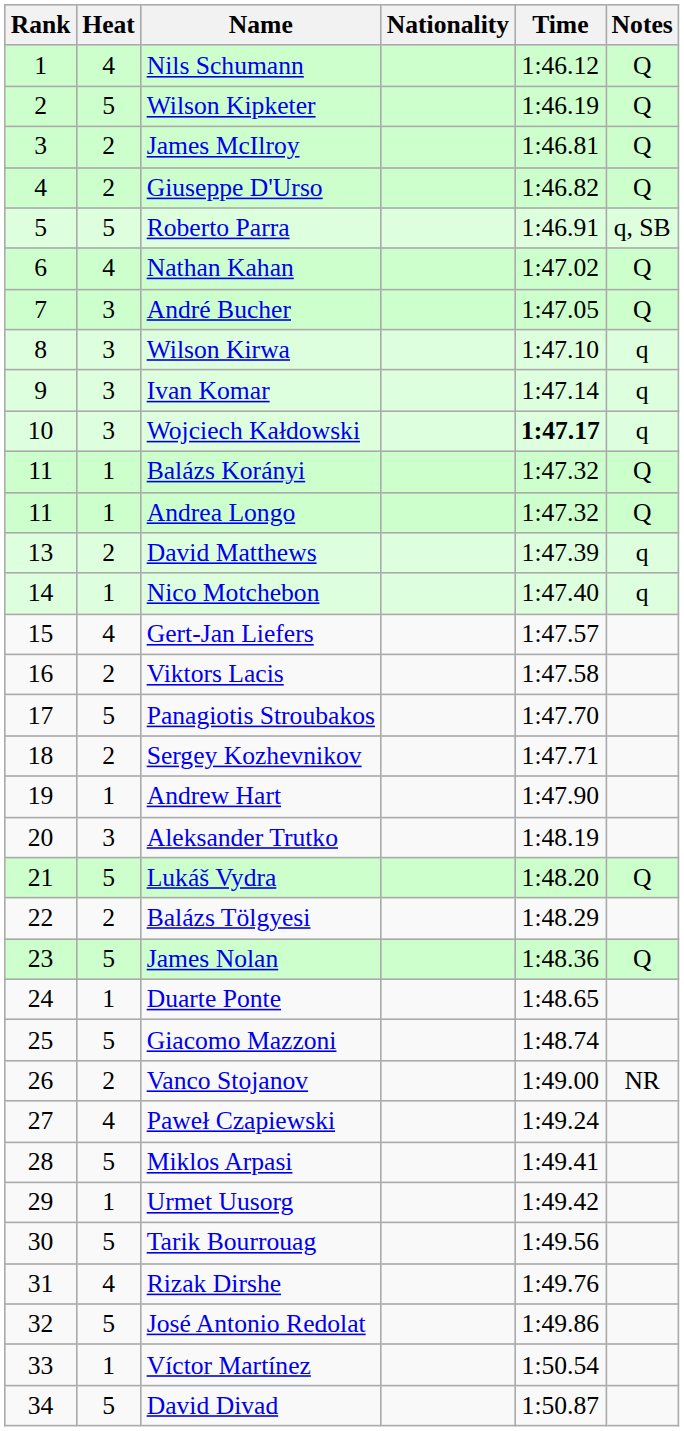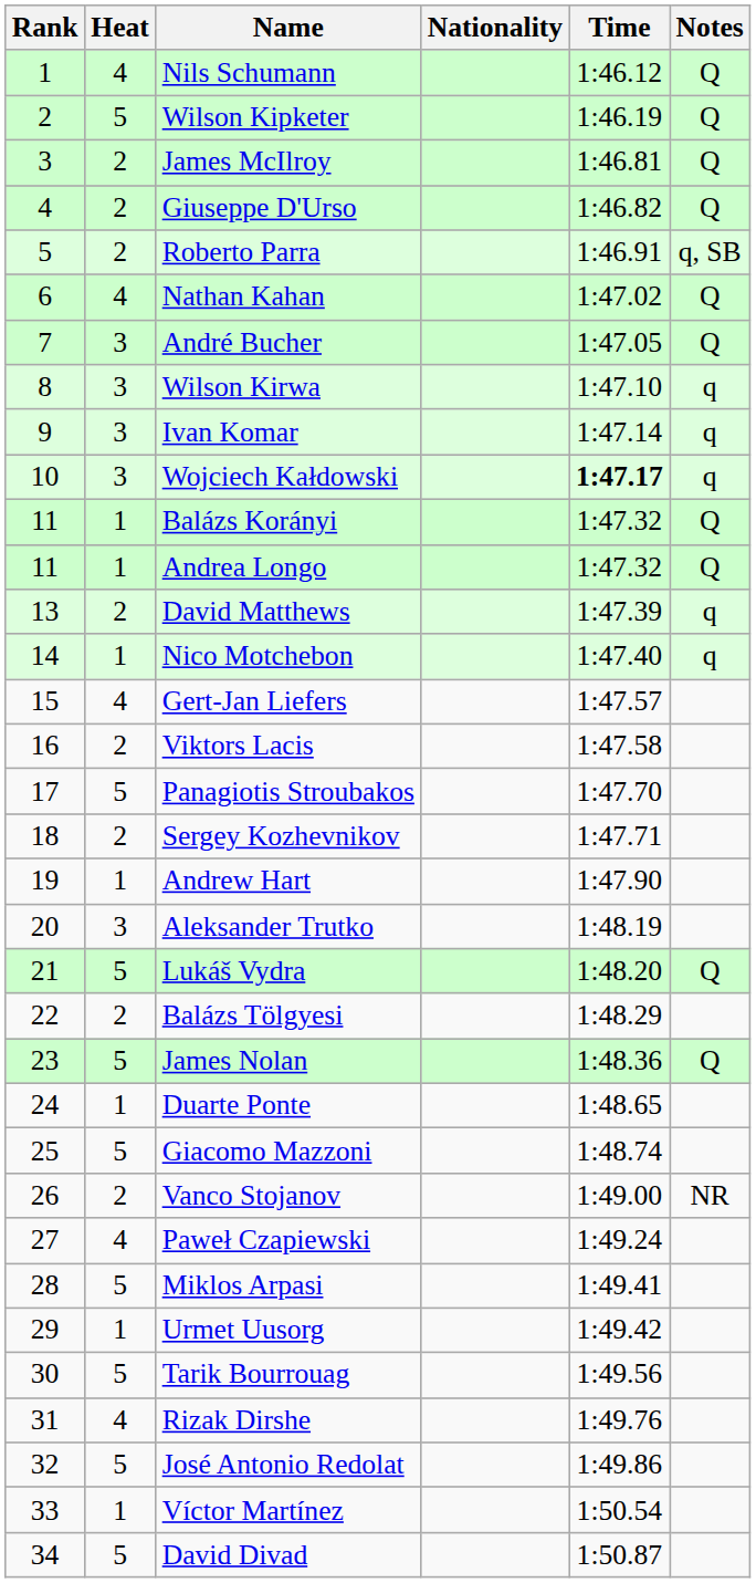 <table class="wikitable sortable" style="text-align:center">
 <tr>
 <th>Rank</th>
 <th>Heat</th>
 <th>Name</th>
 <th>Nationality</th>
 <th>Time</th>
 <th>Notes</th>
 </tr>
 <tr bgcolor=ccffcc>
 <td>1</td>
 <td>4</td>
 <td align=left><a href='#'>Nils Schumann</a></td>
 <td align=left></td>
 <td>1:46.12</td>
 <td>Q</td>
 </tr>
 <tr bgcolor=ccffcc>
 <td>2</td>
 <td>5</td>
 <td align=left><a href='#'>Wilson Kipketer</a></td>
 <td align=left></td>
 <td>1:46.19</td>
 <td>Q</td>
 </tr>
 <tr bgcolor=ccffcc>
 <td>3</td>
 <td>2</td>
 <td align=left><a href='#'>James McIlroy</a></td>
 <td align=left></td>
 <td>1:46.81</td>
 <td>Q</td>
 </tr>
 <tr bgcolor=ccffcc>
 <td>4</td>
 <td>2</td>
 <td align=left><a href='#'>Giuseppe D'Urso</a></td>
 <td align=left></td>
 <td>1:46.82</td>
 <td>Q</td>
 </tr>
 <tr bgcolor=ddffdd>
 <td>5</td>
-<td>5</td>
+<td>2</td>
 <td align=left><a href='#'>Roberto Parra</a></td>
 <td align=left></td>
 <td>1:46.91</td>
 <td>q, SB</td>
 </tr>
 <tr bgcolor=ccffcc>
 <td>6</td>
 <td>4</td>
 <td align=left><a href='#'>Nathan Kahan</a></td>
 <td align=left></td>
 <td>1:47.02</td>
 <td>Q</td>
 </tr>
 <tr bgcolor=ccffcc>
 <td>7</td>
 <td>3</td>
 <td align=left><a href='#'>André Bucher</a></td>
 <td align=left></td>
 <td>1:47.05</td>
 <td>Q</td>
 </tr>
 <tr bgcolor=ddffdd>
 <td>8</td>
 <td>3</td>
 <td align=left><a href='#'>Wilson Kirwa</a></td>
 <td align=left></td>
 <td>1:47.10</td>
 <td>q</td>
 </tr>
 <tr bgcolor=ddffdd>
 <td>9</td>
 <td>3</td>
 <td align=left><a href='#'>Ivan Komar</a></td>
 <td align=left></td>
 <td>1:47.14</td>
 <td>q</td>
 </tr>
 <tr bgcolor=ddffdd>
 <td>10</td>
 <td>3</td>
 <td align=left><a href='#'>Wojciech Kałdowski</a></td>
 <td align=left></td>
 <td><strong>1:47.17</strong></td>
 <td>q</td>
 </tr>
 <tr bgcolor=ccffcc>
 <td>11</td>
 <td>1</td>
 <td align=left><a href='#'>Balázs Korányi</a></td>
 <td align=left></td>
 <td>1:47.32</td>
 <td>Q</td>
 </tr>
 <tr bgcolor=ccffcc>
 <td>11</td>
 <td>1</td>
 <td align=left><a href='#'>Andrea Longo</a></td>
 <td align=left></td>
 <td>1:47.32</td>
 <td>Q</td>
 </tr>
 <tr bgcolor=ddffdd>
 <td>13</td>
 <td>2</td>
 <td align=left><a href='#'>David Matthews</a></td>
 <td align=left></td>
 <td>1:47.39</td>
 <td>q</td>
 </tr>
 <tr bgcolor=ddffdd>
 <td>14</td>
 <td>1</td>
 <td align=left><a href='#'>Nico Motchebon</a></td>
 <td align=left></td>
 <td>1:47.40</td>
 <td>q</td>
 </tr>
 <tr>
 <td>15</td>
 <td>4</td>
 <td align=left><a href='#'>Gert-Jan Liefers</a></td>
 <td align=left></td>
 <td>1:47.57</td>
 <td></td>
 </tr>
 <tr>
 <td>16</td>
 <td>2</td>
 <td align=left><a href='#'>Viktors Lacis</a></td>
 <td align=left></td>
 <td>1:47.58</td>
 <td></td>
 </tr>
 <tr>
 <td>17</td>
 <td>5</td>
 <td align=left><a href='#'>Panagiotis Stroubakos</a></td>
 <td align=left></td>
 <td>1:47.70</td>
 <td></td>
 </tr>
 <tr>
 <td>18</td>
 <td>2</td>
 <td align=left><a href='#'>Sergey Kozhevnikov</a></td>
 <td align=left></td>
 <td>1:47.71</td>
 <td></td>
 </tr>
 <tr>
 <td>19</td>
 <td>1</td>
 <td align=left><a href='#'>Andrew Hart</a></td>
 <td align=left></td>
 <td>1:47.90</td>
 <td></td>
 </tr>
 <tr>
 <td>20</td>
 <td>3</td>
 <td align=left><a href='#'>Aleksander Trutko</a></td>
 <td align=left></td>
 <td>1:48.19</td>
 <td></td>
 </tr>
 <tr bgcolor=ccffcc>
 <td>21</td>
 <td>5</td>
 <td align=left><a href='#'>Lukáš Vydra</a></td>
 <td align=left></td>
 <td>1:48.20</td>
 <td>Q</td>
 </tr>
 <tr>
 <td>22</td>
 <td>2</td>
 <td align=left><a href='#'>Balázs Tölgyesi</a></td>
 <td align=left></td>
 <td>1:48.29</td>
 <td></td>
 </tr>
 <tr bgcolor=ccffcc>
 <td>23</td>
 <td>5</td>
 <td align=left><a href='#'>James Nolan</a></td>
 <td align=left></td>
 <td>1:48.36</td>
 <td>Q</td>
 </tr>
 <tr>
 <td>24</td>
 <td>1</td>
 <td align=left><a href='#'>Duarte Ponte</a></td>
 <td align=left></td>
 <td>1:48.65</td>
 <td></td>
 </tr>
 <tr>
 <td>25</td>
 <td>5</td>
 <td align=left><a href='#'>Giacomo Mazzoni</a></td>
 <td align=left></td>
 <td>1:48.74</td>
 <td></td>
 </tr>
 <tr>
 <td>26</td>
 <td>2</td>
 <td align=left><a href='#'>Vanco Stojanov</a></td>
 <td align=left></td>
 <td>1:49.00</td>
 <td>NR</td>
 </tr>
 <tr>
 <td>27</td>
 <td>4</td>
 <td align=left><a href='#'>Paweł Czapiewski</a></td>
 <td align=left></td>
 <td>1:49.24</td>
 <td></td>
 </tr>
 <tr>
 <td>28</td>
 <td>5</td>
 <td align=left><a href='#'>Miklos Arpasi</a></td>
 <td align=left></td>
 <td>1:49.41</td>
 <td></td>
 </tr>
 <tr>
 <td>29</td>
 <td>1</td>
 <td align=left><a href='#'>Urmet Uusorg</a></td>
 <td align=left></td>
 <td>1:49.42</td>
 <td></td>
 </tr>
 <tr>
 <td>30</td>
 <td>5</td>
 <td align=left><a href='#'>Tarik Bourrouag</a></td>
 <td align=left></td>
 <td>1:49.56</td>
 <td></td>
 </tr>
 <tr>
 <td>31</td>
 <td>4</td>
 <td align=left><a href='#'>Rizak Dirshe</a></td>
 <td align=left></td>
 <td>1:49.76</td>
 <td></td>
 </tr>
 <tr>
 <td>32</td>
 <td>5</td>
 <td align=left><a href='#'>José Antonio Redolat</a></td>
 <td align=left></td>
 <td>1:49.86</td>
 <td></td>
 </tr>
 <tr>
 <td>33</td>
 <td>1</td>
 <td align=left><a href='#'>Víctor Martínez</a></td>
 <td align=left></td>
 <td>1:50.54</td>
 <td></td>
 </tr>
 <tr>
 <td>34</td>
 <td>5</td>
 <td align=left><a href='#'>David Divad</a></td>
 <td align=left></td>
 <td>1:50.87</td>
 <td></td>
 </tr>
 </table>
